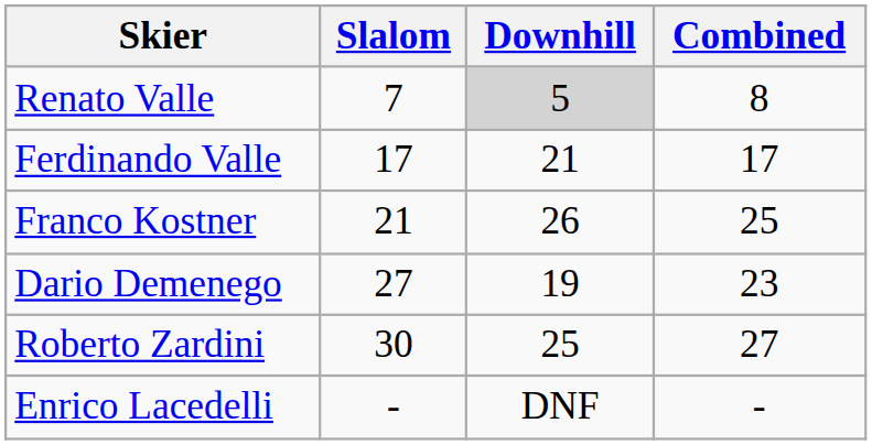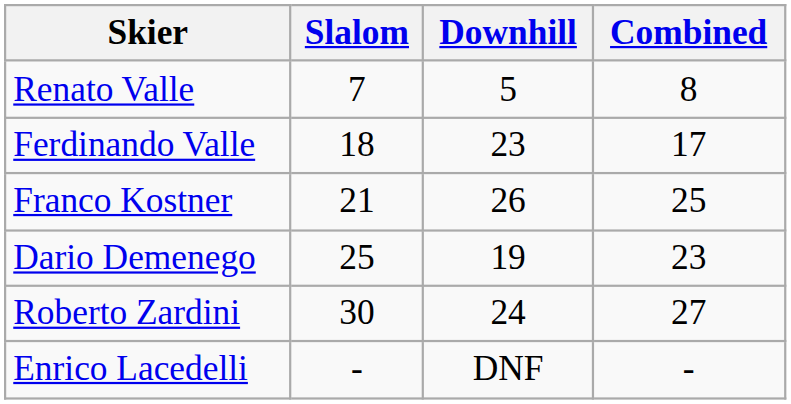 <table class="wikitable" width=40% style="font-size:100%; text-align:center;">
 <tr>
 <th>Skier</th>
 <th><a href='#'>Slalom</a></th>
 <th><a href='#'>Downhill</a></th>
 <th><a href='#'>Combined</a></th>
 </tr>
 <tr>
 <td align=left><a href='#'>Renato Valle</a></td>
 <td>7</td>
-<td style="background: lightgrey;">5</td>
+<td>5</td>
 <td>8</td>
 </tr>
 <tr>
 <td align=left><a href='#'>Ferdinando Valle</a></td>
-<td>17</td>
-<td>21</td>
+<td>18</td>
+<td>23</td>
 <td>17</td>
 </tr>
 <tr>
 <td align=left><a href='#'>Franco Kostner</a></td>
 <td>21</td>
 <td>26</td>
 <td>25</td>
 </tr>
 <tr>
 <td align=left><a href='#'>Dario Demenego</a></td>
-<td>27</td>
+<td>25</td>
 <td>19</td>
 <td>23</td>
 </tr>
 <tr>
 <td align=left><a href='#'>Roberto Zardini</a></td>
 <td>30</td>
-<td>25</td>
+<td>24</td>
 <td>27</td>
 </tr>
 <tr>
 <td align=left><a href='#'>Enrico Lacedelli</a></td>
 <td>-</td>
 <td>DNF</td>
 <td>-</td>
 </tr>
 </table>
